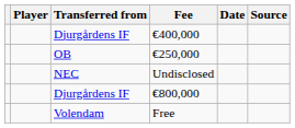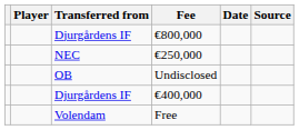 <table class="wikitable plainrowheaders sortable">
 <tr>
 <th></th>
 <th scope="col">Player</th>
 <th>Transferred from</th>
 <th style="width: 65px;">Fee</th>
 <th scope="col">Date</th>
 <th scope="col">Source</th>
 </tr>
 <tr>
 <td align="center"></td>
 <td></td>
 <td> <a href='#'>Djurgårdens IF</a></td>
-<td>€400,000</td>
+<td>€800,000</td>
+<td></td>
+<td></td>
+</tr>
+<tr>
+<td align="center"></td>
+<td></td>
+<td> <a href='#'>NEC</a></td>
+<td>€250,000</td>
 <td></td>
 <td></td>
 </tr>
 <tr>
 <td align="center"></td>
 <td></td>
 <td> <a href='#'>OB</a></td>
-<td>€250,000</td>
-<td></td>
-<td></td>
-</tr>
-<tr>
-<td align="center"></td>
-<td></td>
-<td> <a href='#'>NEC</a></td>
 <td>Undisclosed</td>
 <td></td>
 <td></td>
 </tr>
 <tr>
 <td align="center"></td>
 <td></td>
 <td> <a href='#'>Djurgårdens IF</a></td>
-<td>€800,000</td>
+<td>€400,000</td>
 <td></td>
 <td></td>
 </tr>
 <tr>
 <td align="center"></td>
 <td></td>
 <td> <a href='#'>Volendam</a></td>
 <td>Free</td>
 <td></td>
 <td></td>
 </tr>
 </table>
